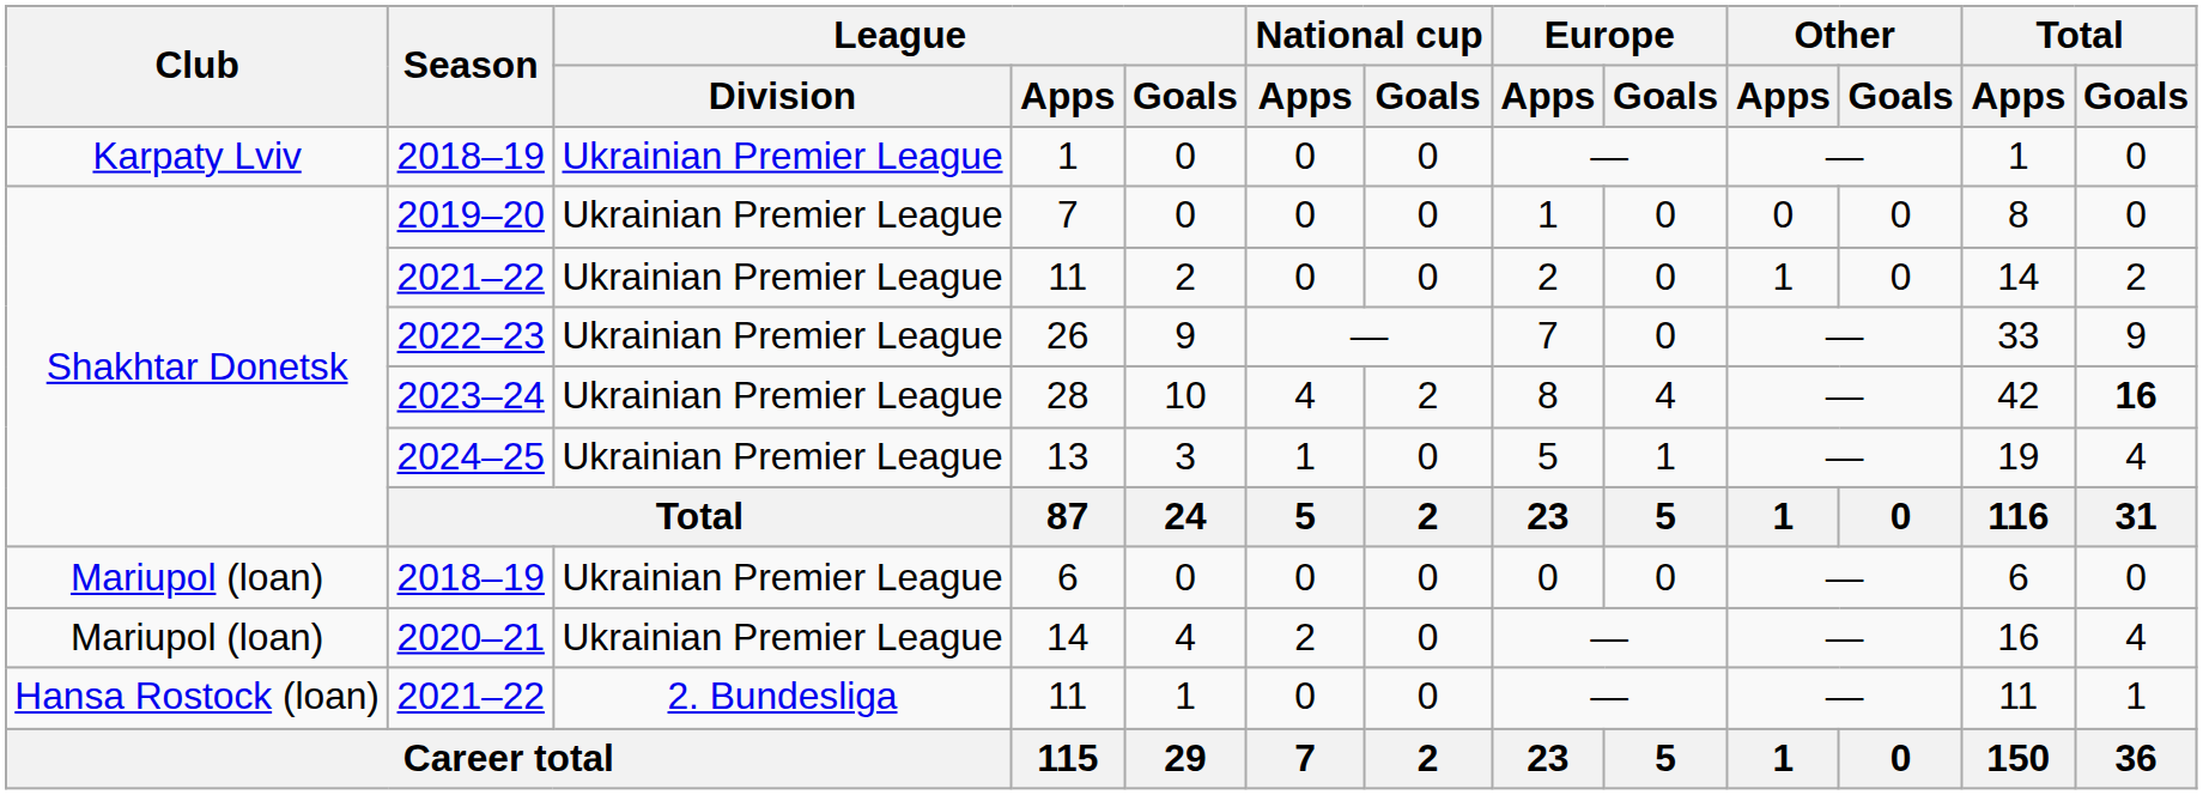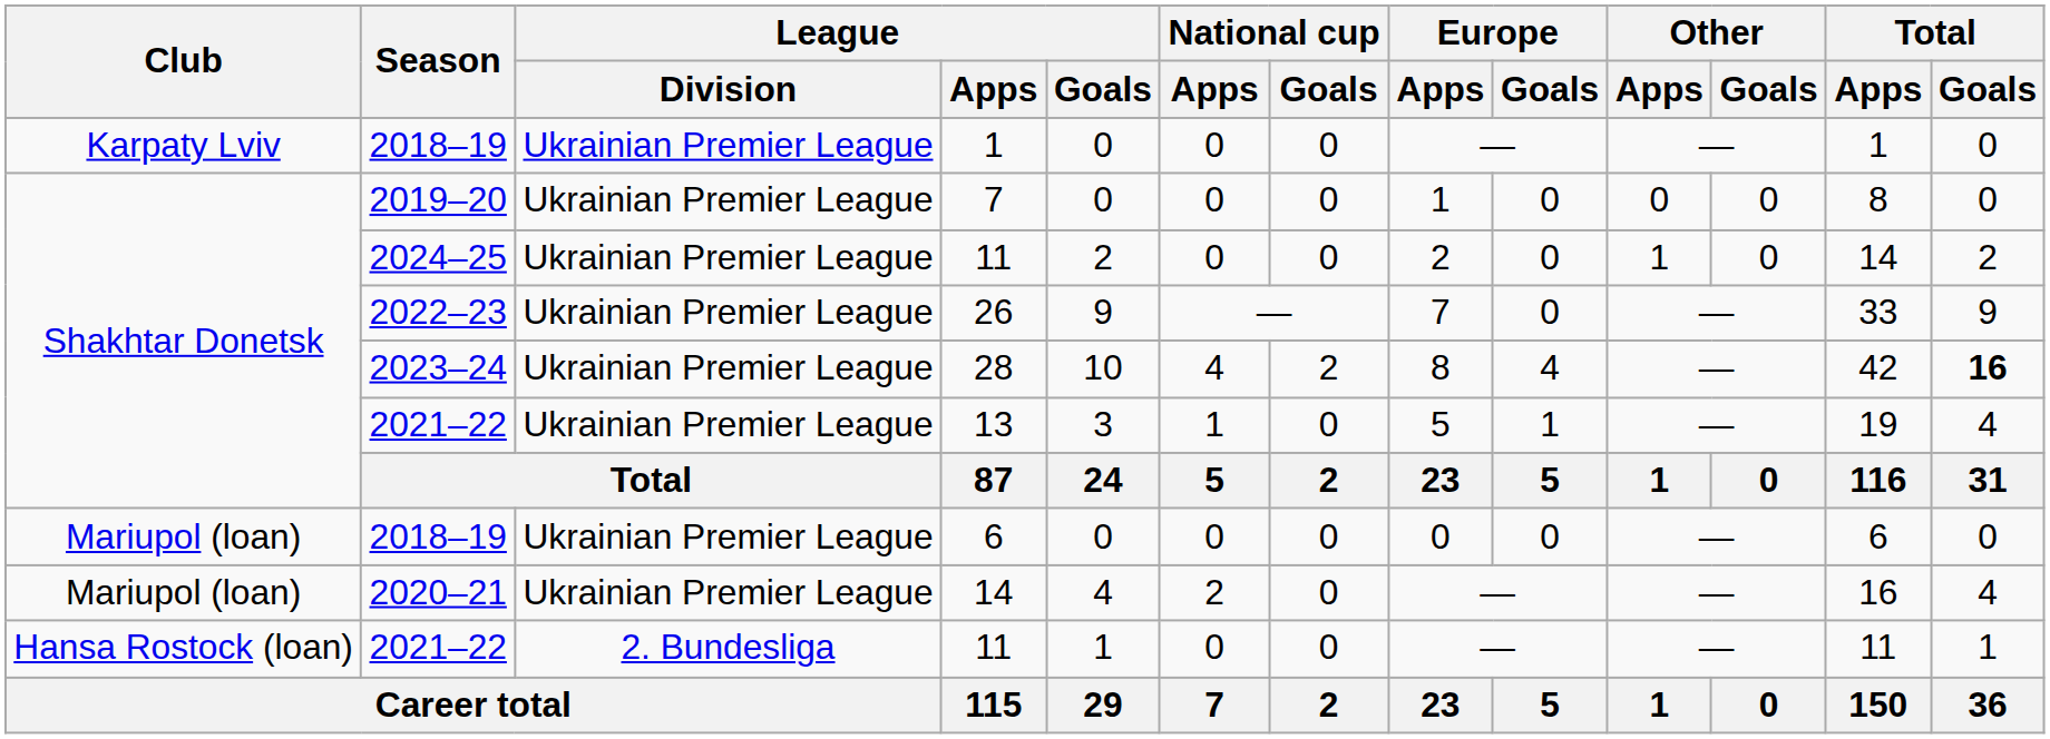 <table class="wikitable" style="text-align:center">
 <tr>
 <th rowspan="2">Club</th>
 <th rowspan="2">Season</th>
 <th colspan="3">League</th>
 <th colspan="2">National cup</th>
 <th colspan="2">Europe</th>
 <th colspan="2">Other</th>
 <th colspan="2">Total</th>
 </tr>
 <tr>
 <th>Division</th>
 <th>Apps</th>
 <th>Goals</th>
 <th>Apps</th>
 <th>Goals</th>
 <th>Apps</th>
 <th>Goals</th>
 <th>Apps</th>
 <th>Goals</th>
 <th>Apps</th>
 <th>Goals</th>
 </tr>
 <tr>
 <td><a href='#'>Karpaty Lviv</a></td>
 <td><a href='#'>2018–19</a></td>
 <td><a href='#'>Ukrainian Premier League</a></td>
 <td>1</td>
 <td>0</td>
 <td>0</td>
 <td>0</td>
 <td colspan="2">—</td>
 <td colspan="2">—</td>
 <td>1</td>
 <td>0</td>
 </tr>
 <tr>
 <td rowspan="6"><a href='#'>Shakhtar Donetsk</a></td>
 <td><a href='#'>2019–20</a></td>
 <td>Ukrainian Premier League</td>
 <td>7</td>
 <td>0</td>
 <td>0</td>
 <td>0</td>
 <td>1</td>
 <td>0</td>
 <td>0</td>
 <td>0</td>
 <td>8</td>
 <td>0</td>
 </tr>
 <tr>
-<td><a href='#'>2021–22</a></td>
+<td><a href='#'>2024–25</a></td>
 <td>Ukrainian Premier League</td>
 <td>11</td>
 <td>2</td>
 <td>0</td>
 <td>0</td>
 <td>2</td>
 <td>0</td>
 <td>1</td>
 <td>0</td>
 <td>14</td>
 <td>2</td>
 </tr>
 <tr>
 <td><a href='#'>2022–23</a></td>
 <td>Ukrainian Premier League</td>
 <td>26</td>
 <td>9</td>
 <td colspan="2">—</td>
 <td>7</td>
 <td>0</td>
 <td colspan="2">—</td>
 <td>33</td>
 <td>9</td>
 </tr>
 <tr>
 <td><a href='#'>2023–24</a></td>
 <td>Ukrainian Premier League</td>
 <td>28</td>
 <td>10</td>
 <td>4</td>
 <td>2</td>
 <td>8</td>
 <td>4</td>
 <td colspan="2">—</td>
 <td>42</td>
 <td><strong>16</strong></td>
 </tr>
 <tr>
-<td><a href='#'>2024–25</a></td>
+<td><a href='#'>2021–22</a></td>
 <td>Ukrainian Premier League</td>
 <td>13</td>
 <td>3</td>
 <td>1</td>
 <td>0</td>
 <td>5</td>
 <td>1</td>
 <td colspan="2">—</td>
 <td>19</td>
 <td>4</td>
 </tr>
 <tr>
 <th colspan="2">Total</th>
 <th>87</th>
 <th>24</th>
 <th>5</th>
 <th>2</th>
 <th>23</th>
 <th>5</th>
 <th>1</th>
 <th>0</th>
 <th>116</th>
 <th>31</th>
 </tr>
 <tr>
 <td><a href='#'>Mariupol</a> (loan)</td>
 <td><a href='#'>2018–19</a></td>
 <td>Ukrainian Premier League</td>
 <td>6</td>
 <td>0</td>
 <td>0</td>
 <td>0</td>
 <td>0</td>
 <td>0</td>
 <td colspan="2">—</td>
 <td>6</td>
 <td>0</td>
 </tr>
 <tr>
 <td>Mariupol (loan)</td>
 <td><a href='#'>2020–21</a></td>
 <td>Ukrainian Premier League</td>
 <td>14</td>
 <td>4</td>
 <td>2</td>
 <td>0</td>
 <td colspan="2">—</td>
 <td colspan="2">—</td>
 <td>16</td>
 <td>4</td>
 </tr>
 <tr>
 <td><a href='#'>Hansa Rostock</a> (loan)</td>
 <td><a href='#'>2021–22</a></td>
 <td><a href='#'>2. Bundesliga</a></td>
 <td>11</td>
 <td>1</td>
 <td>0</td>
 <td>0</td>
 <td colspan="2">—</td>
 <td colspan="2">—</td>
 <td>11</td>
 <td>1</td>
 </tr>
 <tr>
 <th colspan="3">Career total</th>
 <th>115</th>
 <th>29</th>
 <th>7</th>
 <th>2</th>
 <th>23</th>
 <th>5</th>
 <th>1</th>
 <th>0</th>
 <th>150</th>
 <th>36</th>
 </tr>
 </table>
